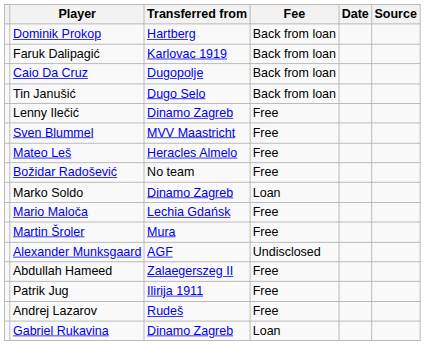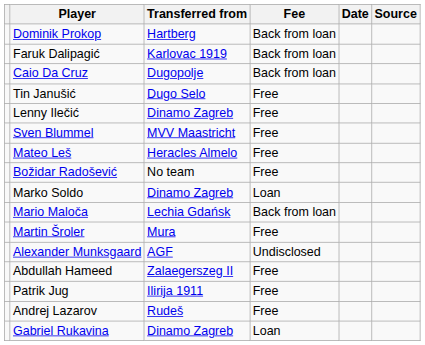 <table class="wikitable plainrowheaders sortable">
 <tr>
 <th></th>
 <th scope=col>Player</th>
 <th>Transferred from</th>
 <th scope=col>Fee</th>
 <th scope=col>Date</th>
 <th scope=col>Source</th>
 </tr>
 <tr>
 <td align=center></td>
 <td> <a href='#'>Dominik Prokop</a></td>
 <td> <a href='#'>Hartberg</a></td>
 <td>Back from loan</td>
 <td></td>
 <td></td>
 </tr>
 <tr>
 <td align=center></td>
 <td> Faruk Dalipagić</td>
 <td> <a href='#'>Karlovac 1919</a></td>
 <td>Back from loan</td>
 <td></td>
 <td></td>
 </tr>
 <tr>
 <td align=center></td>
 <td> <a href='#'>Caio Da Cruz</a></td>
 <td> <a href='#'>Dugopolje</a></td>
 <td>Back from loan</td>
 <td></td>
 <td></td>
 </tr>
 <tr>
 <td align=center></td>
 <td> Tin Janušić</td>
 <td> <a href='#'>Dugo Selo</a></td>
-<td>Back from loan</td>
+<td>Free</td>
 <td></td>
 <td></td>
 </tr>
 <tr>
 <td align=center></td>
 <td> Lenny Ilečić</td>
 <td> <a href='#'>Dinamo Zagreb</a></td>
 <td>Free</td>
 <td></td>
 <td></td>
 </tr>
 <tr>
 <td align=center></td>
 <td> <a href='#'>Sven Blummel</a></td>
 <td> <a href='#'>MVV Maastricht</a></td>
 <td>Free</td>
 <td></td>
 <td></td>
 </tr>
 <tr>
 <td align=center></td>
 <td> <a href='#'>Mateo Leš</a></td>
 <td> <a href='#'>Heracles Almelo</a></td>
 <td>Free</td>
 <td></td>
 <td></td>
 </tr>
 <tr>
 <td align=center></td>
 <td> <a href='#'>Božidar Radošević</a></td>
 <td>No team</td>
 <td>Free</td>
 <td></td>
 <td></td>
 </tr>
 <tr>
 <td align=center></td>
 <td> Marko Soldo</td>
 <td> <a href='#'>Dinamo Zagreb</a></td>
 <td>Loan</td>
 <td></td>
 <td></td>
 </tr>
 <tr>
 <td align=center></td>
 <td> <a href='#'>Mario Maloča</a></td>
 <td> <a href='#'>Lechia Gdańsk</a></td>
-<td>Free</td>
+<td>Back from loan</td>
 <td></td>
 <td></td>
 </tr>
 <tr>
 <td align=center></td>
 <td> <a href='#'>Martin Šroler</a></td>
 <td> <a href='#'>Mura</a></td>
 <td>Free</td>
 <td></td>
 <td></td>
 </tr>
 <tr>
 <td align=center></td>
 <td> <a href='#'>Alexander Munksgaard</a></td>
 <td> <a href='#'>AGF</a></td>
 <td>Undisclosed</td>
 <td></td>
 <td></td>
 </tr>
 <tr>
 <td align=center></td>
 <td> Abdullah Hameed</td>
 <td> <a href='#'>Zalaegerszeg II</a></td>
 <td>Free</td>
 <td></td>
 <td></td>
 </tr>
 <tr>
 <td align=center></td>
 <td> Patrik Jug</td>
 <td> <a href='#'>Ilirija 1911</a></td>
 <td>Free</td>
 <td></td>
 <td></td>
 </tr>
 <tr>
 <td align=center></td>
 <td> Andrej Lazarov</td>
 <td> <a href='#'>Rudeš</a></td>
 <td>Free</td>
 <td></td>
 <td></td>
 </tr>
 <tr>
 <td align=center></td>
 <td> <a href='#'>Gabriel Rukavina</a></td>
 <td> <a href='#'>Dinamo Zagreb</a></td>
 <td>Loan</td>
 <td></td>
 <td></td>
 </tr>
 </table>
